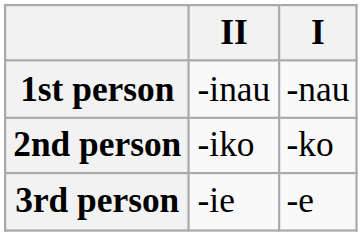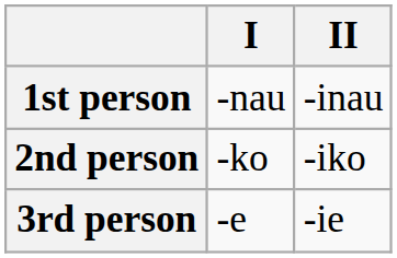 <table class="wikitable">
 <tr>
 <th></th>
+<th>I</th>
 <th>II</th>
-<th>I</th>
 </tr>
 <tr>
 <th>1st person</th>
+<td>-nau</td>
 <td>-inau</td>
-<td>-nau</td>
 </tr>
 <tr>
 <th>2nd person</th>
+<td>-ko</td>
 <td>-iko</td>
-<td>-ko</td>
 </tr>
 <tr>
 <th>3rd person</th>
+<td>-e</td>
 <td>-ie</td>
-<td>-e</td>
 </tr>
 </table>
